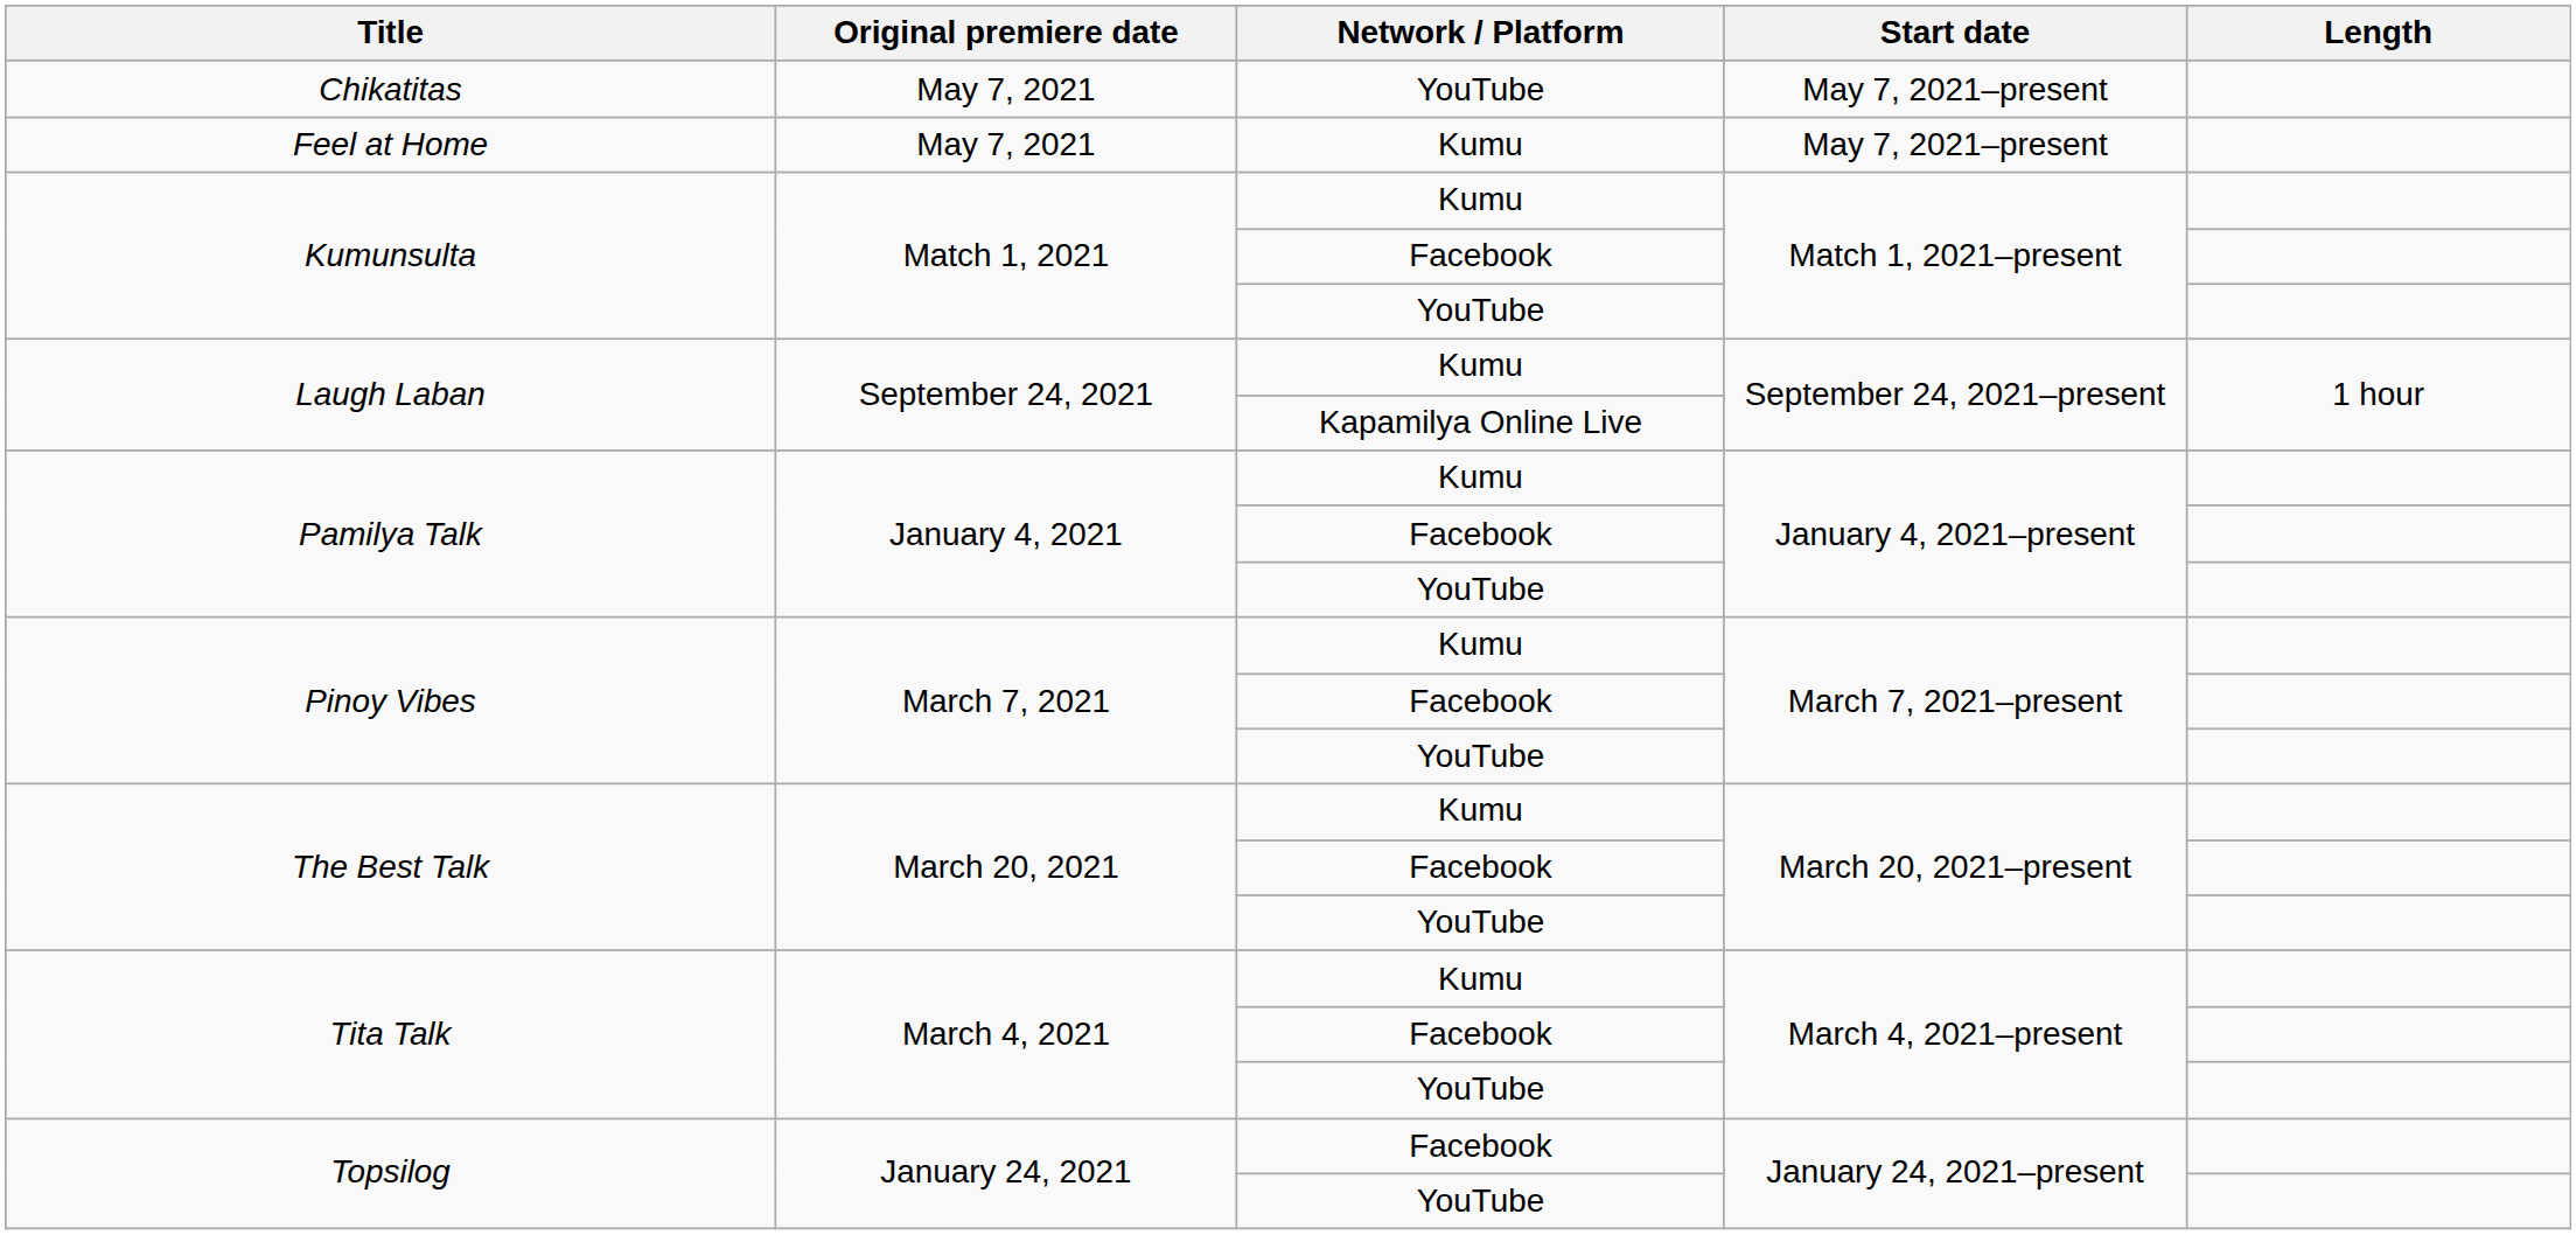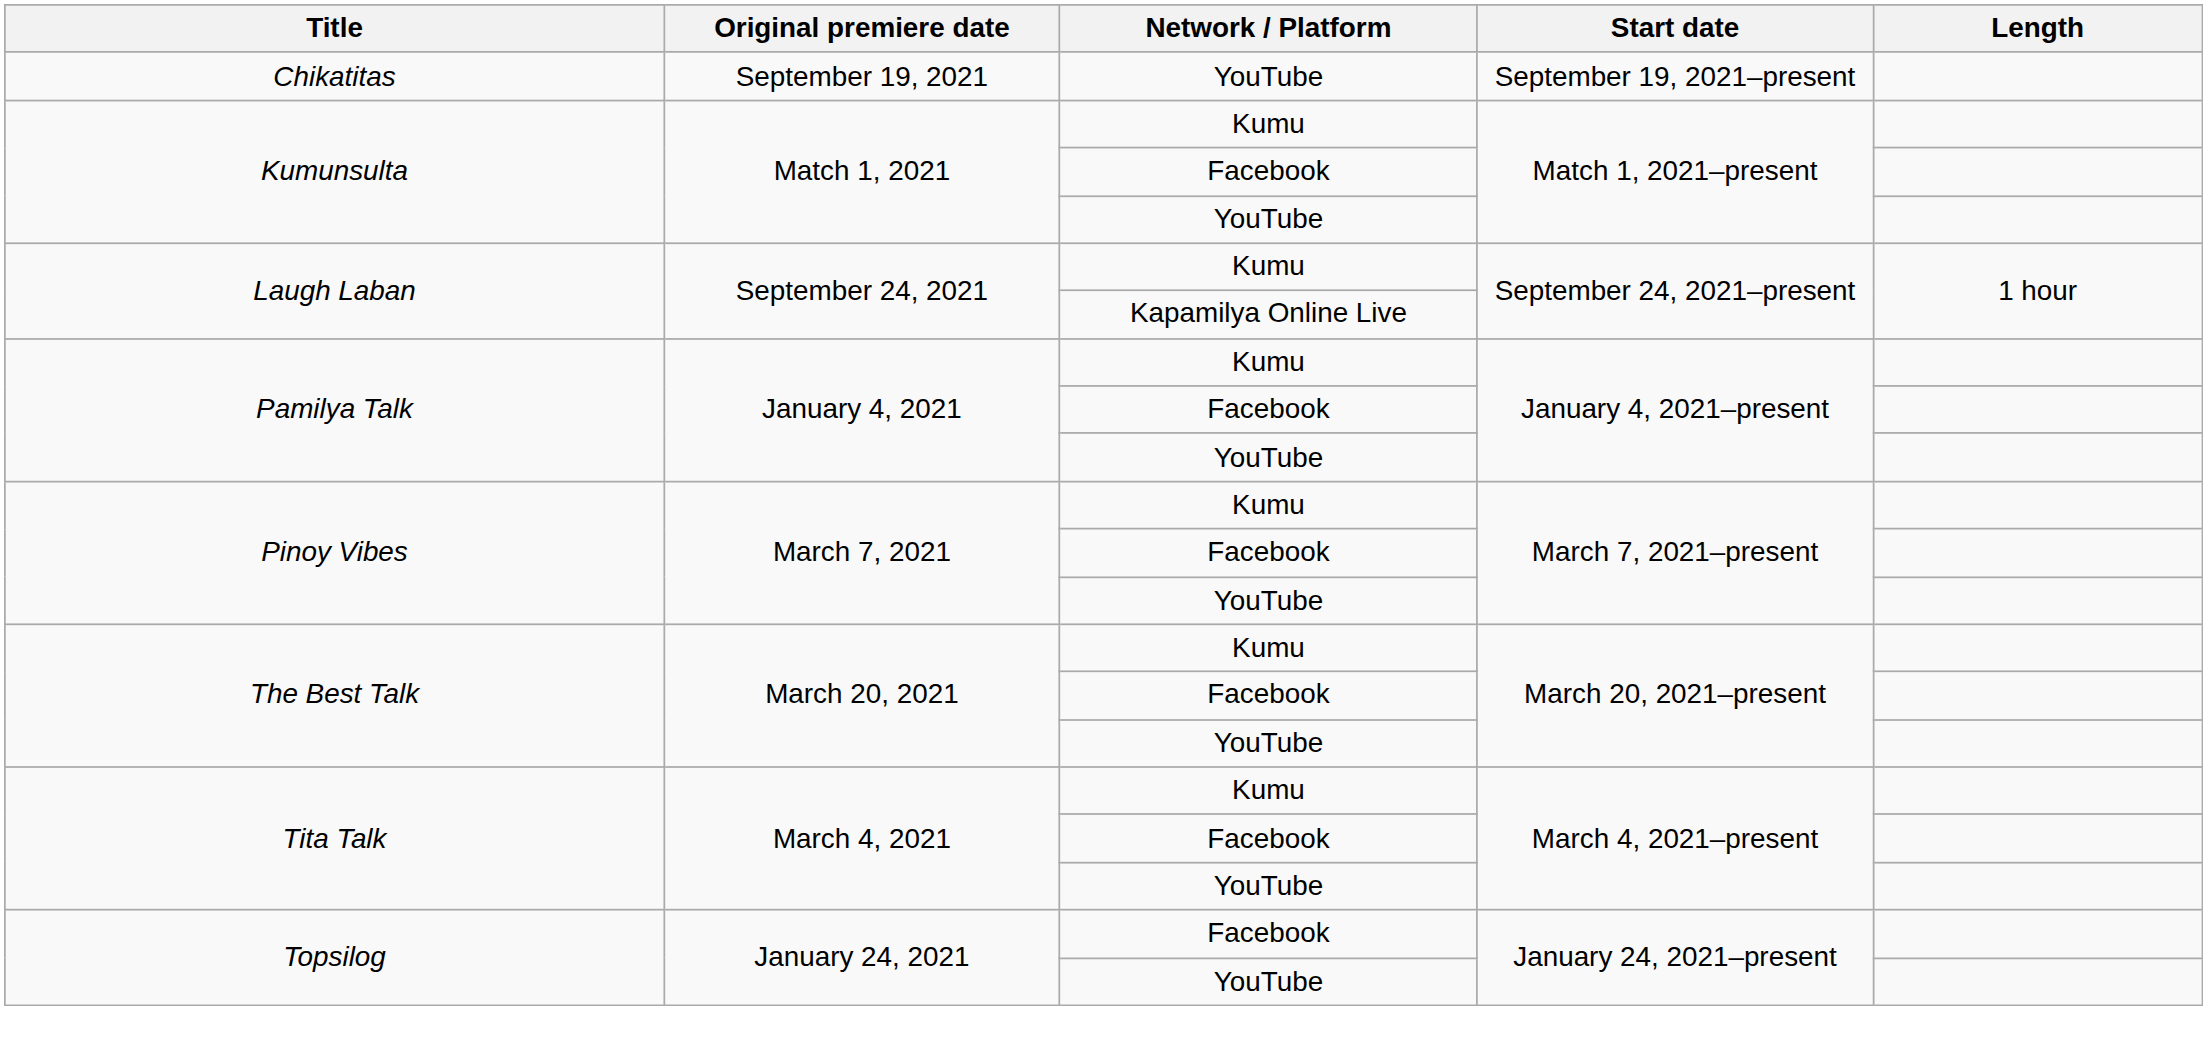 <table class="wikitable sortable" style="text-align:center; font-size:100%; line-height:20px;" width="100%">
 <tr>
 <th style="width:30%;">Title</th>
 <th style="width:18%;">Original premiere date</th>
 <th style="width:19%;">Network / Platform</th>
 <th style="width:18%;">Start date</th>
 <th style="width:15%;">Length</th>
 </tr>
 <tr>
 <td><em>Chikatitas</em></td>
-<td>May 7, 2021</td>
+<td>September 19, 2021</td>
 <td>YouTube</td>
-<td>May 7, 2021–present</td>
-<td></td>
-</tr>
-<tr>
-<td><em>Feel at Home</em></td>
-<td>May 7, 2021</td>
-<td>Kumu</td>
-<td>May 7, 2021–present</td>
+<td>September 19, 2021–present</td>
 <td></td>
 </tr>
 <tr>
 <td rowspan="3"><em>Kumunsulta</em></td>
 <td rowspan="3">Match 1, 2021</td>
 <td>Kumu</td>
 <td rowspan="3">Match 1, 2021–present</td>
 <td></td>
 </tr>
 <tr>
 <td>Facebook</td>
 <td></td>
 </tr>
 <tr>
 <td>YouTube</td>
 <td></td>
 </tr>
 <tr>
 <td rowspan="2"><em>Laugh Laban</em></td>
 <td rowspan="2">September 24, 2021</td>
 <td>Kumu</td>
 <td rowspan="2">September 24, 2021–present</td>
 <td rowspan="2">1 hour</td>
 </tr>
 <tr>
 <td>Kapamilya Online Live</td>
 </tr>
 <tr>
 <td rowspan="3"><em>Pamilya Talk</em></td>
 <td rowspan="3">January 4, 2021</td>
 <td>Kumu</td>
 <td rowspan="3">January 4, 2021–present</td>
 <td></td>
 </tr>
 <tr>
 <td>Facebook</td>
 <td></td>
 </tr>
 <tr>
 <td>YouTube</td>
 <td></td>
 </tr>
 <tr>
 <td rowspan="3"><em>Pinoy Vibes</em></td>
 <td rowspan="3">March 7, 2021</td>
 <td>Kumu</td>
 <td rowspan="3">March 7, 2021–present</td>
 <td></td>
 </tr>
 <tr>
 <td>Facebook</td>
 <td></td>
 </tr>
 <tr>
 <td>YouTube</td>
 <td></td>
 </tr>
 <tr>
 <td rowspan="3"><em>The Best Talk</em></td>
 <td rowspan="3">March 20, 2021</td>
 <td>Kumu</td>
 <td rowspan="3">March 20, 2021–present</td>
 <td></td>
 </tr>
 <tr>
 <td>Facebook</td>
 <td></td>
 </tr>
 <tr>
 <td>YouTube</td>
 <td></td>
 </tr>
 <tr>
 <td rowspan="3"><em>Tita Talk</em></td>
 <td rowspan="3">March 4, 2021</td>
 <td>Kumu</td>
 <td rowspan="3">March 4, 2021–present</td>
 <td></td>
 </tr>
 <tr>
 <td>Facebook</td>
 <td></td>
 </tr>
 <tr>
 <td>YouTube</td>
 <td></td>
 </tr>
 <tr>
 <td rowspan="2"><em>Topsilog</em></td>
 <td rowspan="2">January 24, 2021</td>
 <td>Facebook</td>
 <td rowspan="2">January 24, 2021–present</td>
 <td></td>
 </tr>
 <tr>
 <td>YouTube</td>
 <td></td>
 </tr>
 </table>
